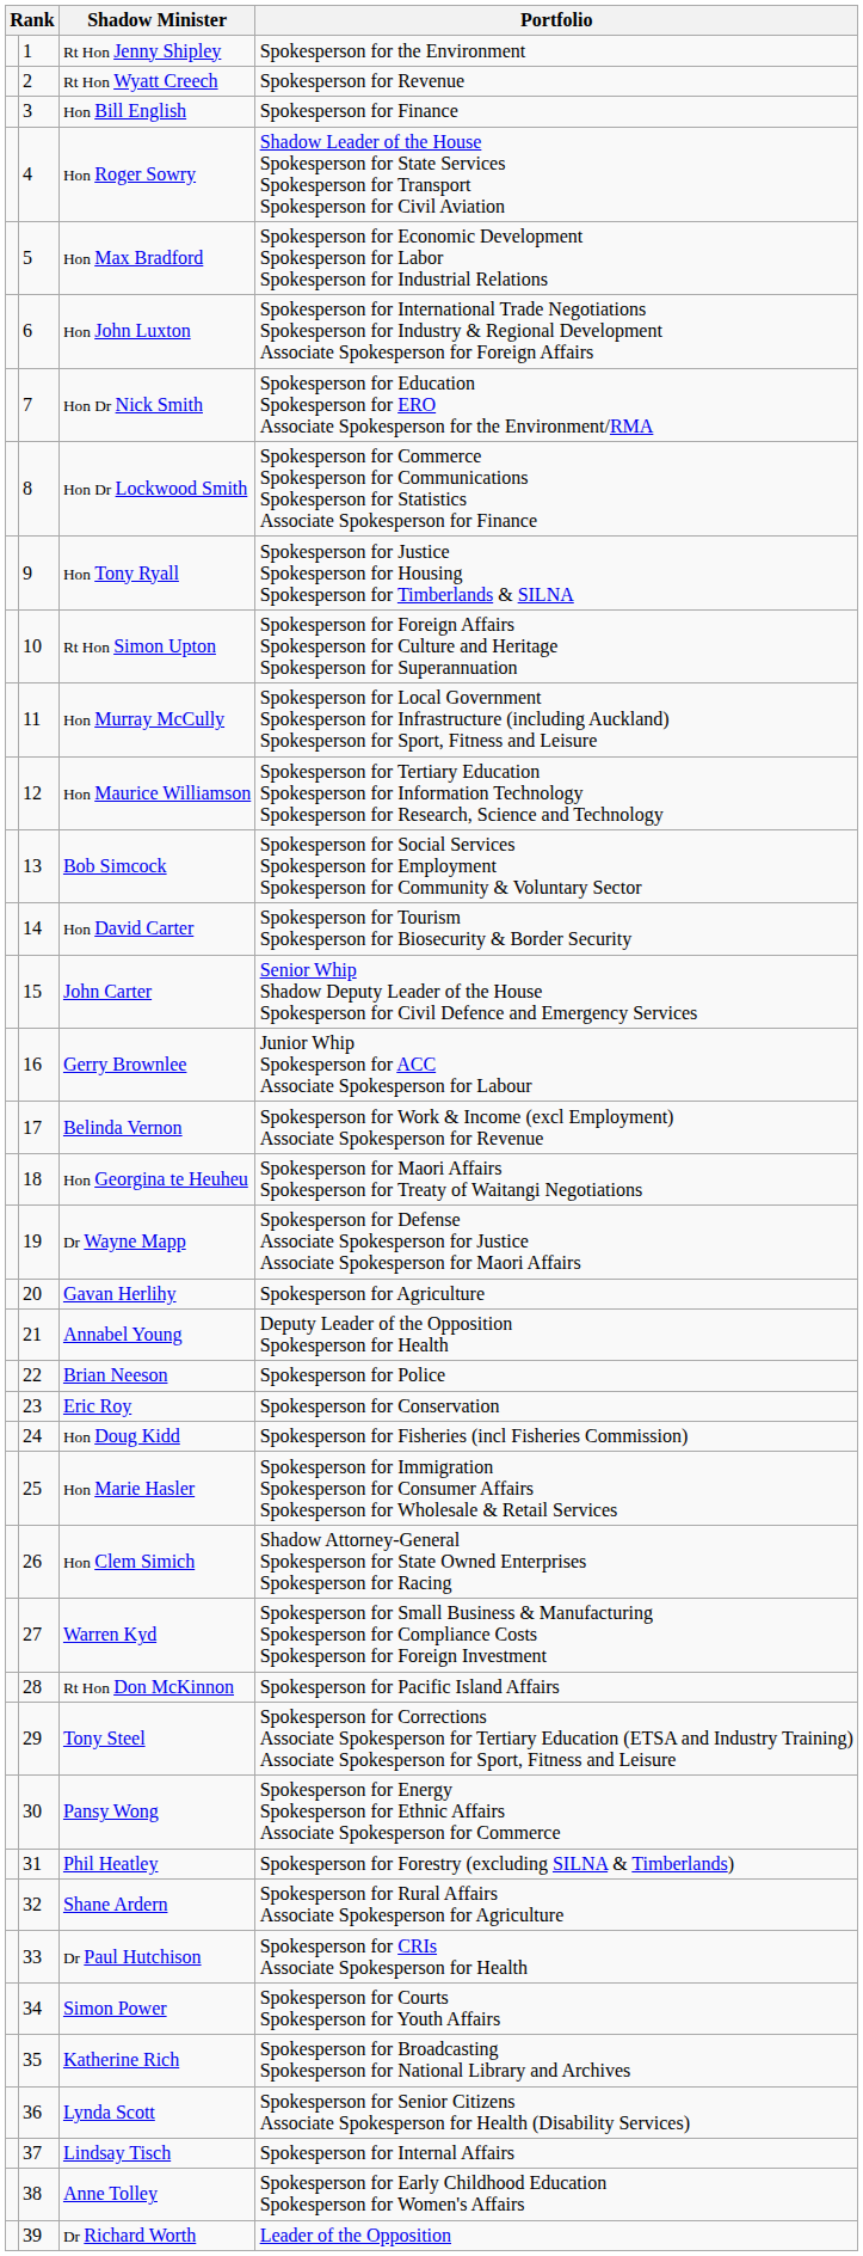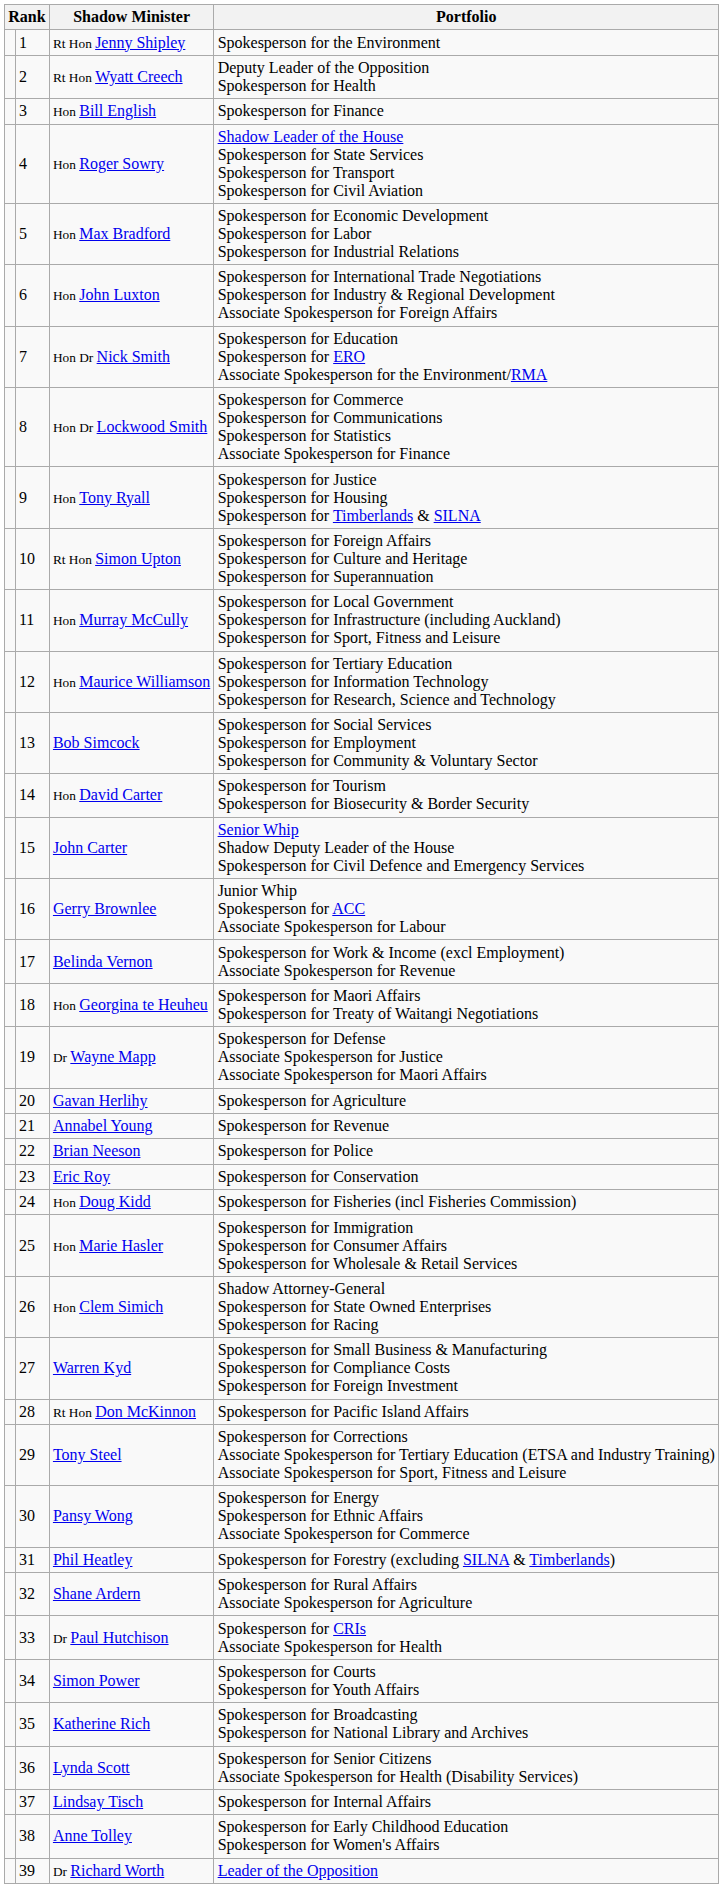 <table class="wikitable">
 <tr>
 <th colspan="2">Rank</th>
 <th>Shadow Minister</th>
 <th>Portfolio</th>
 </tr>
 <tr>
 <td bgcolor=></td>
 <td>1</td>
 <td><small>Rt Hon </small><a href='#'>Jenny Shipley</a></td>
 <td>Spokesperson for the Environment</td>
 </tr>
 <tr>
 <td bgcolor=></td>
 <td>2</td>
 <td><small>Rt Hon </small><a href='#'>Wyatt Creech</a></td>
-<td>Spokesperson for Revenue</td>
+<td>Deputy Leader of the Opposition<br>Spokesperson for Health</td>
 </tr>
 <tr>
 <td bgcolor=></td>
 <td>3</td>
 <td><small>Hon </small><a href='#'>Bill English</a></td>
 <td>Spokesperson for Finance</td>
 </tr>
 <tr>
 <td bgcolor=></td>
 <td>4</td>
 <td><small>Hon </small><a href='#'>Roger Sowry</a></td>
 <td><a href='#'>Shadow Leader of the House</a><br>Spokesperson for State Services<br>Spokesperson for Transport<br>Spokesperson for Civil Aviation</td>
 </tr>
 <tr>
 <td bgcolor=></td>
 <td>5</td>
 <td><small>Hon </small><a href='#'>Max Bradford</a></td>
 <td>Spokesperson for Economic Development<br>Spokesperson for  Labor<br>Spokesperson for Industrial Relations</td>
 </tr>
 <tr>
 <td bgcolor=></td>
 <td>6</td>
 <td><small>Hon </small><a href='#'>John Luxton</a></td>
 <td>Spokesperson for International Trade Negotiations<br>Spokesperson for Industry & Regional Development<br>Associate Spokesperson for Foreign Affairs</td>
 </tr>
 <tr>
 <td bgcolor=></td>
 <td>7</td>
 <td><small>Hon Dr </small><a href='#'>Nick Smith</a></td>
 <td>Spokesperson for Education<br>Spokesperson for <a href='#'>ERO</a><br>Associate Spokesperson for the Environment/<a href='#'>RMA</a></td>
 </tr>
 <tr>
 <td bgcolor=></td>
 <td>8</td>
 <td><small>Hon Dr </small><a href='#'>Lockwood Smith</a></td>
 <td>Spokesperson for Commerce<br>Spokesperson for Communications<br>Spokesperson for Statistics<br>Associate Spokesperson for Finance</td>
 </tr>
 <tr>
 <td bgcolor=></td>
 <td>9</td>
 <td><small>Hon </small><a href='#'>Tony Ryall</a></td>
 <td>Spokesperson for Justice<br>Spokesperson for Housing<br>Spokesperson for <a href='#'>Timberlands</a> & <a href='#'>SILNA</a></td>
 </tr>
 <tr>
 <td bgcolor=></td>
 <td>10</td>
 <td><small>Rt Hon </small><a href='#'>Simon Upton</a></td>
 <td>Spokesperson for Foreign Affairs<br>Spokesperson for Culture and Heritage<br>Spokesperson for Superannuation</td>
 </tr>
 <tr>
 <td bgcolor=></td>
 <td>11</td>
 <td><small>Hon </small><a href='#'>Murray McCully</a></td>
 <td>Spokesperson for Local Government<br>Spokesperson for Infrastructure (including Auckland)<br>Spokesperson for Sport, Fitness and Leisure</td>
 </tr>
 <tr>
 <td bgcolor=></td>
 <td>12</td>
 <td><small>Hon </small><a href='#'>Maurice Williamson</a></td>
 <td>Spokesperson for Tertiary Education<br>Spokesperson for Information Technology<br>Spokesperson for Research, Science and Technology</td>
 </tr>
 <tr>
 <td bgcolor=></td>
 <td>13</td>
 <td><a href='#'>Bob Simcock</a></td>
 <td>Spokesperson for Social Services<br>Spokesperson for Employment<br>Spokesperson for Community & Voluntary Sector</td>
 </tr>
 <tr>
 <td bgcolor=></td>
 <td>14</td>
 <td><small>Hon </small><a href='#'>David Carter</a></td>
 <td>Spokesperson for Tourism<br>Spokesperson for Biosecurity & Border Security</td>
 </tr>
 <tr>
 <td bgcolor=></td>
 <td>15</td>
 <td><a href='#'>John Carter</a></td>
 <td><a href='#'>Senior Whip</a><br>Shadow Deputy Leader of the House<br>Spokesperson for Civil Defence and Emergency Services</td>
 </tr>
 <tr>
 <td bgcolor=></td>
 <td>16</td>
 <td><a href='#'>Gerry Brownlee</a></td>
 <td>Junior Whip<br>Spokesperson for <a href='#'>ACC</a><br>Associate Spokesperson for Labour</td>
 </tr>
 <tr>
 <td bgcolor=></td>
 <td>17</td>
 <td><a href='#'>Belinda Vernon</a></td>
 <td>Spokesperson for Work & Income (excl Employment)<br>Associate Spokesperson for Revenue</td>
 </tr>
 <tr>
 <td bgcolor=></td>
 <td>18</td>
 <td><small>Hon </small><a href='#'>Georgina te Heuheu</a></td>
 <td>Spokesperson for Maori Affairs<br>Spokesperson for Treaty of Waitangi Negotiations</td>
 </tr>
 <tr>
 <td bgcolor=></td>
 <td>19</td>
 <td><small>Dr </small><a href='#'>Wayne Mapp</a></td>
 <td>Spokesperson for Defense<br>Associate Spokesperson for Justice<br>Associate Spokesperson for Maori Affairs</td>
 </tr>
 <tr>
 <td bgcolor=></td>
 <td>20</td>
 <td><a href='#'>Gavan Herlihy</a></td>
 <td>Spokesperson for Agriculture</td>
 </tr>
 <tr>
 <td bgcolor=></td>
 <td>21</td>
 <td><a href='#'>Annabel Young</a></td>
-<td>Deputy Leader of the Opposition<br>Spokesperson for Health</td>
+<td>Spokesperson for Revenue</td>
 </tr>
 <tr>
 <td bgcolor=></td>
 <td>22</td>
 <td><a href='#'>Brian Neeson</a></td>
 <td>Spokesperson for Police</td>
 </tr>
 <tr>
 <td bgcolor=></td>
 <td>23</td>
 <td><a href='#'>Eric Roy</a></td>
 <td>Spokesperson for Conservation</td>
 </tr>
 <tr>
 <td bgcolor=></td>
 <td>24</td>
 <td><small>Hon </small><a href='#'>Doug Kidd</a></td>
 <td>Spokesperson for Fisheries (incl Fisheries Commission)</td>
 </tr>
 <tr>
 <td bgcolor=></td>
 <td>25</td>
 <td><small>Hon </small><a href='#'>Marie Hasler</a></td>
 <td>Spokesperson for Immigration<br>Spokesperson for Consumer Affairs<br>Spokesperson for Wholesale & Retail Services</td>
 </tr>
 <tr>
 <td bgcolor=></td>
 <td>26</td>
 <td><small>Hon </small><a href='#'>Clem Simich</a></td>
 <td>Shadow Attorney-General<br>Spokesperson for State Owned Enterprises<br>Spokesperson for Racing</td>
 </tr>
 <tr>
 <td bgcolor=></td>
 <td>27</td>
 <td><a href='#'>Warren Kyd</a></td>
 <td>Spokesperson for Small Business & Manufacturing<br>Spokesperson for Compliance Costs<br>Spokesperson for Foreign Investment</td>
 </tr>
 <tr>
 <td bgcolor=></td>
 <td>28</td>
 <td><small>Rt Hon </small><a href='#'>Don McKinnon</a></td>
 <td>Spokesperson for Pacific Island Affairs</td>
 </tr>
 <tr>
 <td bgcolor=></td>
 <td>29</td>
 <td><a href='#'>Tony Steel</a></td>
 <td>Spokesperson for Corrections<br>Associate Spokesperson for Tertiary Education (ETSA and Industry Training)<br>Associate Spokesperson for Sport, Fitness and Leisure</td>
 </tr>
 <tr>
 <td bgcolor=></td>
 <td>30</td>
 <td><a href='#'>Pansy Wong</a></td>
 <td>Spokesperson for Energy<br>Spokesperson for Ethnic Affairs<br>Associate Spokesperson for Commerce</td>
 </tr>
 <tr>
 <td bgcolor=></td>
 <td>31</td>
 <td><a href='#'>Phil Heatley</a></td>
 <td>Spokesperson for Forestry (excluding <a href='#'>SILNA</a> & <a href='#'>Timberlands</a>)</td>
 </tr>
 <tr>
 <td bgcolor=></td>
 <td>32</td>
 <td><a href='#'>Shane Ardern</a></td>
 <td>Spokesperson for Rural Affairs<br>Associate Spokesperson for Agriculture</td>
 </tr>
 <tr>
 <td bgcolor=></td>
 <td>33</td>
 <td><small>Dr </small><a href='#'>Paul Hutchison</a></td>
 <td>Spokesperson for <a href='#'>CRIs</a><br>Associate Spokesperson for Health</td>
 </tr>
 <tr>
 <td bgcolor=></td>
 <td>34</td>
 <td><a href='#'>Simon Power</a></td>
 <td>Spokesperson for Courts<br>Spokesperson for Youth Affairs</td>
 </tr>
 <tr>
 <td bgcolor=></td>
 <td>35</td>
 <td><a href='#'>Katherine Rich</a></td>
 <td>Spokesperson for Broadcasting<br>Spokesperson for National Library and Archives</td>
 </tr>
 <tr>
 <td bgcolor=></td>
 <td>36</td>
 <td><a href='#'>Lynda Scott</a></td>
 <td>Spokesperson for Senior Citizens<br>Associate Spokesperson for Health (Disability Services)</td>
 </tr>
 <tr>
 <td bgcolor=></td>
 <td>37</td>
 <td><a href='#'>Lindsay Tisch</a></td>
 <td>Spokesperson for Internal Affairs</td>
 </tr>
 <tr>
 <td bgcolor=></td>
 <td>38</td>
 <td><a href='#'>Anne Tolley</a></td>
 <td>Spokesperson for Early Childhood Education<br>Spokesperson for Women's Affairs</td>
 </tr>
 <tr>
 <td bgcolor=></td>
 <td>39</td>
 <td><small>Dr </small><a href='#'>Richard Worth</a></td>
 <td><a href='#'>Leader of the Opposition</a></td>
 </tr>
 </table>
